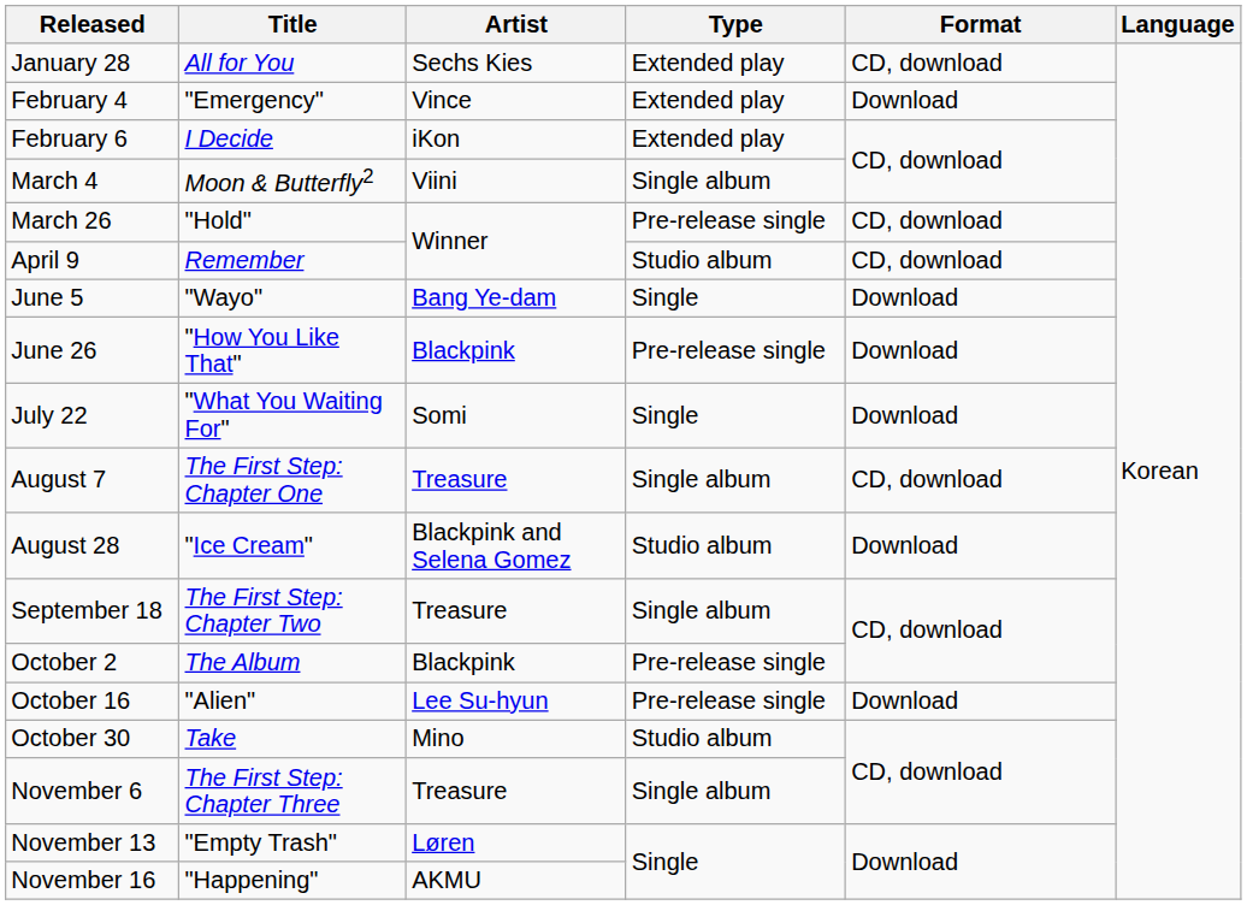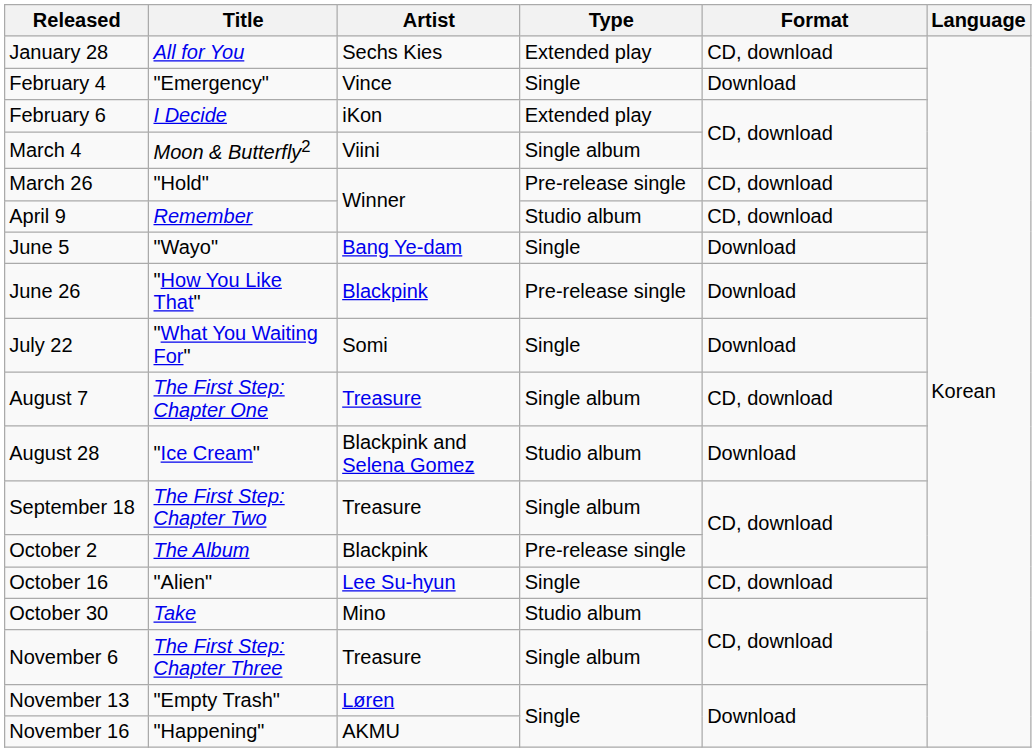 <table class="wikitable sortable" align="left center" style="width:65%;">
 <tr>
 <th style="width:15%;">Released</th>
 <th style="width:20%;">Title</th>
 <th style="width:20%;">Artist</th>
 <th style="width:20%;">Type</th>
 <th style="width:25%;">Format</th>
 <th style="width:20%;">Language</th>
 </tr>
 <tr>
 <td>January 28</td>
 <td><em><a href='#'>All for You</a></em></td>
 <td>Sechs Kies</td>
 <td>Extended play</td>
 <td>CD, download</td>
 <td rowspan="18">Korean</td>
 </tr>
 <tr>
 <td>February 4</td>
 <td>"Emergency"</td>
 <td>Vince</td>
-<td>Extended play</td>
+<td>Single</td>
 <td>Download</td>
 </tr>
 <tr>
 <td>February 6</td>
 <td><em><a href='#'>I Decide</a></em></td>
 <td>iKon</td>
 <td>Extended play</td>
 <td rowspan="2">CD, download</td>
 </tr>
 <tr>
 <td>March 4</td>
 <td><em>Moon & Butterfly</em><sup>2</sup></td>
 <td>Viini</td>
 <td>Single album</td>
 </tr>
 <tr>
 <td>March 26</td>
 <td>"Hold"</td>
 <td rowspan="2">Winner</td>
 <td>Pre-release single</td>
 <td>CD, download</td>
 </tr>
 <tr>
 <td>April 9</td>
 <td><em><a href='#'>Remember</a></em></td>
 <td>Studio album</td>
 <td>CD, download</td>
 </tr>
 <tr>
 <td>June 5</td>
 <td>"Wayo"</td>
 <td><a href='#'>Bang Ye-dam</a></td>
 <td>Single</td>
 <td>Download</td>
 </tr>
 <tr>
 <td>June 26</td>
 <td>"<a href='#'>How You Like That</a>"</td>
 <td><a href='#'>Blackpink</a></td>
 <td>Pre-release single</td>
 <td>Download</td>
 </tr>
 <tr>
 <td>July 22</td>
 <td>"<a href='#'>What You Waiting For</a>"</td>
 <td>Somi</td>
 <td>Single</td>
 <td>Download</td>
 </tr>
 <tr>
 <td>August 7</td>
 <td><em><a href='#'>The First Step: Chapter One</a></em></td>
 <td><a href='#'>Treasure</a></td>
 <td>Single album</td>
 <td>CD, download</td>
 </tr>
 <tr>
 <td>August 28</td>
 <td>"<a href='#'>Ice Cream</a>"</td>
 <td>Blackpink and <a href='#'>Selena Gomez</a></td>
 <td>Studio album</td>
 <td>Download</td>
 </tr>
 <tr>
 <td>September 18</td>
 <td><em><a href='#'>The First Step: Chapter Two</a></em></td>
 <td>Treasure</td>
 <td>Single album</td>
 <td rowspan="2">CD, download</td>
 </tr>
 <tr>
 <td>October 2</td>
 <td><em><a href='#'>The Album</a></em></td>
 <td>Blackpink</td>
 <td>Pre-release single</td>
 </tr>
 <tr>
 <td>October 16</td>
 <td>"Alien"</td>
 <td><a href='#'>Lee Su-hyun</a></td>
-<td>Pre-release single</td>
-<td>Download</td>
+<td>Single</td>
+<td>CD, download</td>
 </tr>
 <tr>
 <td>October 30</td>
 <td><em><a href='#'>Take</a></em></td>
 <td>Mino</td>
 <td>Studio album</td>
 <td rowspan="2">CD, download</td>
 </tr>
 <tr>
 <td>November 6</td>
 <td><em><a href='#'>The First Step: Chapter Three</a></em></td>
 <td>Treasure</td>
 <td>Single album</td>
 </tr>
 <tr>
 <td>November 13</td>
 <td>"Empty Trash"</td>
 <td><a href='#'>Løren</a></td>
 <td rowspan="2">Single</td>
 <td rowspan="2">Download</td>
 </tr>
 <tr>
 <td>November 16</td>
 <td>"Happening"</td>
 <td>AKMU</td>
 </tr>
 </table>
